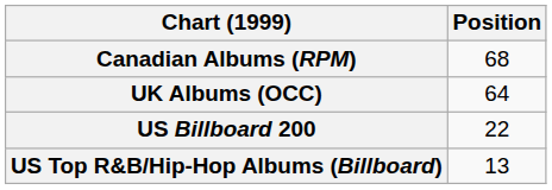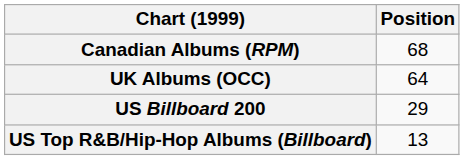 <table class="wikitable sortable plainrowheaders">
 <tr>
 <th scope="col">Chart (1999)</th>
 <th scope="col">Position</th>
 </tr>
 <tr>
 <th scope="row">Canadian Albums (<em>RPM</em>)</th>
 <td align="center">68</td>
 </tr>
 <tr>
 <th scope="row">UK Albums (OCC)</th>
 <td align="center">64</td>
 </tr>
 <tr>
 <th scope="row">US <em>Billboard</em> 200</th>
-<td align="center">22</td>
+<td align="center">29</td>
 </tr>
 <tr>
 <th scope="row">US Top R&B/Hip-Hop Albums (<em>Billboard</em>)</th>
 <td align="center">13</td>
 </tr>
 </table>
